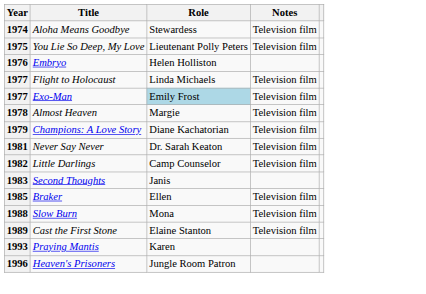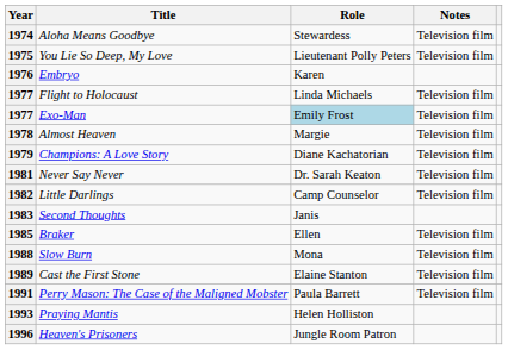 <table class="wikitable plainrowheaders sortable" style="margin-right: 0;">
 <tr>
 <th scope="col">Year</th>
 <th scope="col">Title</th>
 <th scope="col">Role</th>
 <th scope="col" class="unsortable">Notes</th>
 <th scope="col" class="unsortable"></th>
 </tr>
 <tr>
 <th scope="row">1974</th>
 <td><em>Aloha Means Goodbye</em></td>
 <td>Stewardess</td>
 <td>Television film</td>
 <td align=center></td>
 </tr>
 <tr>
 <th scope="row">1975</th>
 <td><em>You Lie So Deep, My Love</em></td>
 <td>Lieutenant Polly Peters</td>
 <td>Television film</td>
 <td align=center></td>
 </tr>
 <tr>
 <th scope="row">1976</th>
 <td><em><a href='#'>Embryo</a></em></td>
-<td>Helen Holliston</td>
+<td>Karen</td>
 <td></td>
 <td align=center></td>
 </tr>
 <tr>
 <th scope="row">1977</th>
 <td><em> Flight to Holocaust </em></td>
 <td>Linda Michaels</td>
 <td>Television film</td>
 <td align=center></td>
 </tr>
 <tr>
 <th scope="row">1977</th>
 <td><em><a href='#'>Exo-Man</a></em></td>
 <td style="background: lightblue;">Emily Frost</td>
 <td>Television film</td>
 <td align=center></td>
 </tr>
 <tr>
 <th scope="row">1978</th>
 <td><em>Almost Heaven</em></td>
 <td>Margie</td>
 <td>Television film</td>
 <td align=center></td>
 </tr>
 <tr>
 <th scope="row">1979</th>
 <td><em><a href='#'>Champions: A Love Story</a></em></td>
 <td>Diane Kachatorian</td>
 <td>Television film</td>
 <td align=center></td>
 </tr>
 <tr>
 <th scope="row">1981</th>
 <td><em>Never Say Never</em></td>
 <td>Dr. Sarah Keaton</td>
 <td>Television film</td>
 <td align=center></td>
 </tr>
 <tr>
 <th scope="row">1982</th>
 <td><em>Little Darlings</em></td>
 <td>Camp Counselor</td>
 <td>Television film</td>
 <td align=center></td>
 </tr>
 <tr>
 <th scope="row">1983</th>
 <td><em><a href='#'>Second Thoughts</a></em></td>
 <td>Janis</td>
 <td></td>
 <td align=center></td>
 </tr>
 <tr>
 <th scope="row">1985</th>
 <td><em><a href='#'>Braker</a></em></td>
 <td>Ellen</td>
 <td>Television film</td>
 <td align=center></td>
 </tr>
 <tr>
 <th scope="row">1988</th>
 <td><em><a href='#'>Slow Burn</a></em></td>
 <td>Mona</td>
 <td>Television film</td>
 <td align=center></td>
 </tr>
 <tr>
 <th scope="row">1989</th>
 <td><em>Cast the First Stone</em></td>
 <td>Elaine Stanton</td>
 <td>Television film</td>
 <td align=center></td>
 </tr>
 <tr>
+<th scope="row">1991</th>
+<td><em><a href='#'>Perry Mason: The Case of the Maligned Mobster</a></em></td>
+<td>Paula Barrett</td>
+<td>Television film</td>
+<td align=center></td>
+</tr>
+<tr>
 <th scope="row">1993</th>
 <td><em><a href='#'>Praying Mantis</a></em></td>
-<td>Karen</td>
+<td>Helen Holliston</td>
 <td></td>
 <td align=center></td>
 </tr>
 <tr>
 <th scope="row">1996</th>
 <td><em><a href='#'>Heaven's Prisoners</a></em></td>
 <td>Jungle Room Patron</td>
 <td></td>
 <td align=center></td>
 </tr>
 </table>
